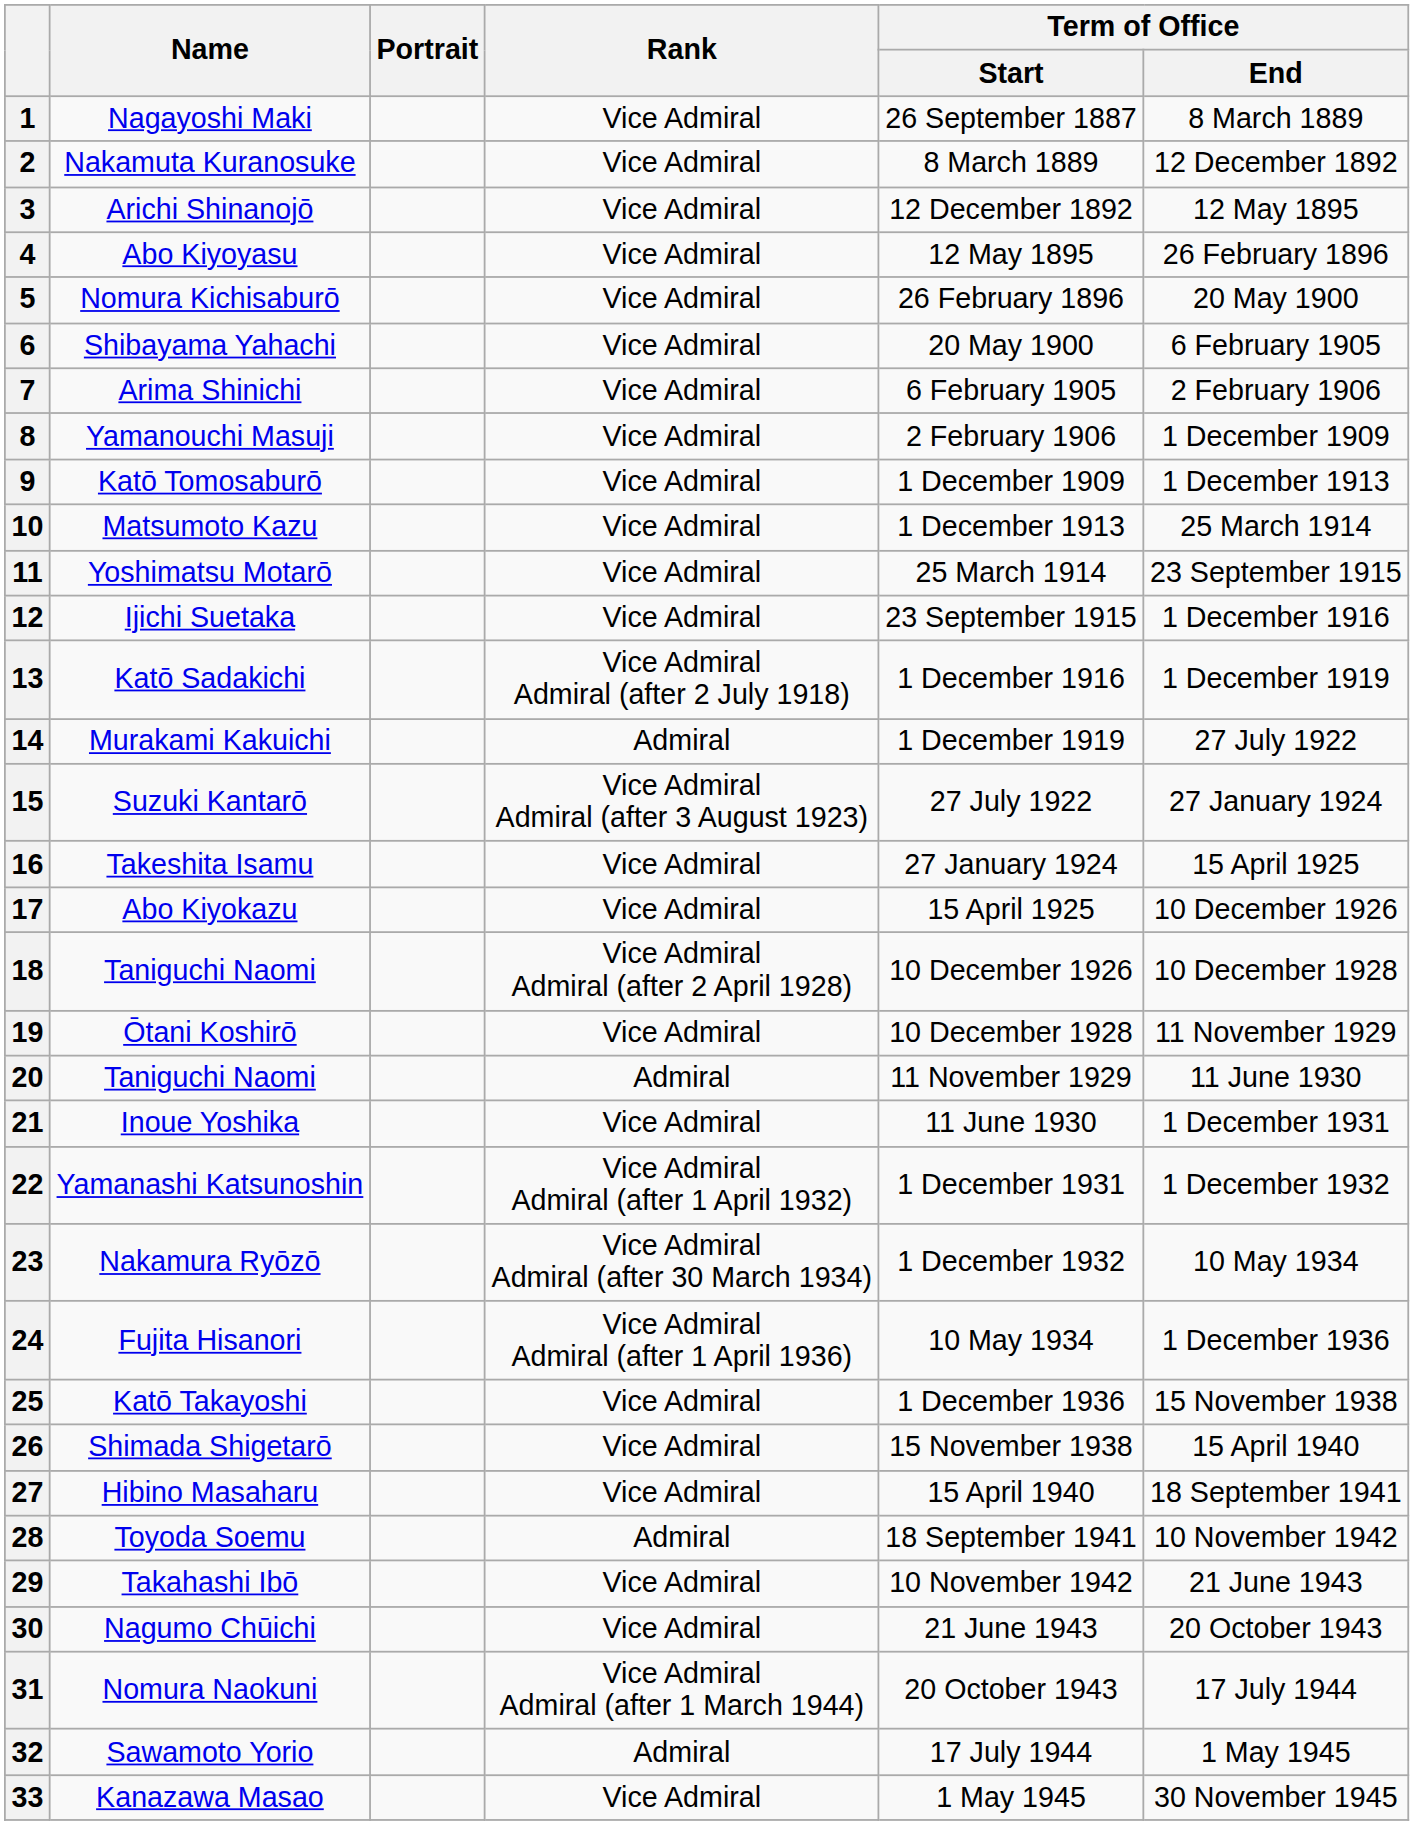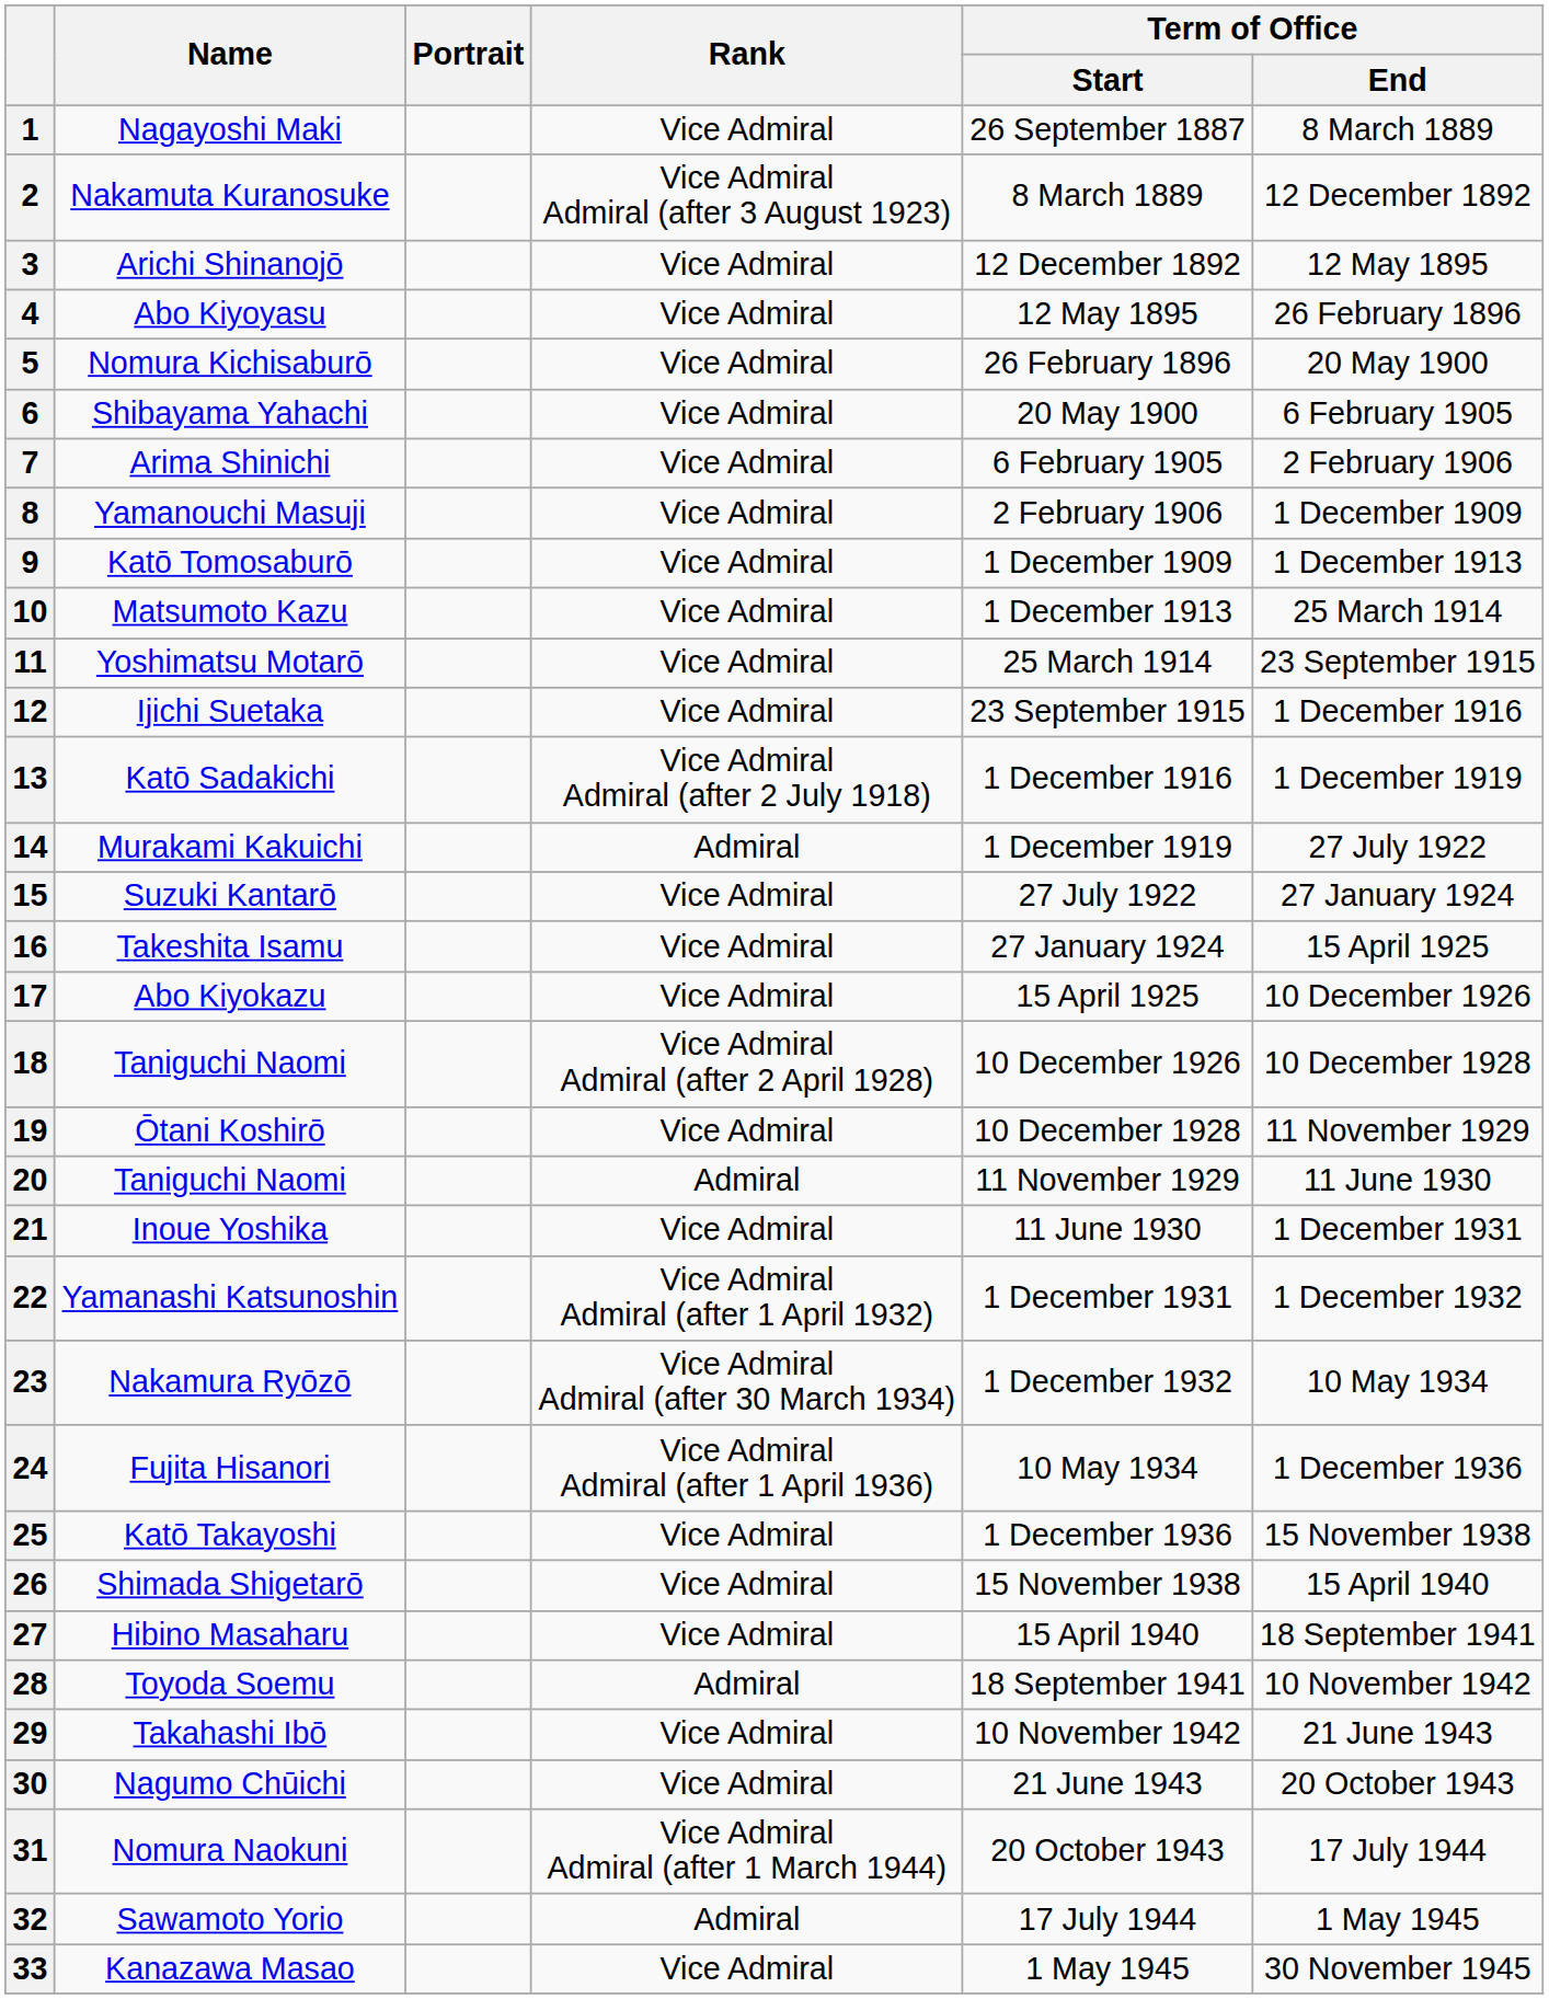 <table class="wikitable" style="text-align:center">
 <tr>
 <th rowspan=2></th>
 <th rowspan=2>Name</th>
 <th rowspan=2>Portrait</th>
 <th rowspan=2>Rank</th>
 <th colspan=2>Term of Office</th>
 </tr>
 <tr>
 <th>Start</th>
 <th>End</th>
 </tr>
 <tr>
 <th>1</th>
 <td><a href='#'>Nagayoshi Maki</a></td>
 <td></td>
 <td>Vice Admiral</td>
 <td>26 September 1887</td>
 <td>8 March 1889</td>
 </tr>
 <tr>
 <th>2</th>
 <td><a href='#'>Nakamuta Kuranosuke</a></td>
 <td></td>
-<td>Vice Admiral</td>
+<td>Vice Admiral<br>Admiral (after 3 August 1923)</td>
 <td>8 March 1889</td>
 <td>12 December 1892</td>
 </tr>
 <tr>
 <th>3</th>
 <td><a href='#'>Arichi Shinanojō</a></td>
 <td></td>
 <td>Vice Admiral</td>
 <td>12 December 1892</td>
 <td>12 May 1895</td>
 </tr>
 <tr>
 <th>4</th>
 <td><a href='#'>Abo Kiyoyasu</a></td>
 <td></td>
 <td>Vice Admiral</td>
 <td>12 May 1895</td>
 <td>26 February 1896</td>
 </tr>
 <tr>
 <th>5</th>
 <td><a href='#'>Nomura Kichisaburō</a></td>
 <td></td>
 <td>Vice Admiral</td>
 <td>26 February 1896</td>
 <td>20 May 1900</td>
 </tr>
 <tr>
 <th>6</th>
 <td><a href='#'>Shibayama Yahachi</a></td>
 <td></td>
 <td>Vice Admiral</td>
 <td>20 May 1900</td>
 <td>6 February 1905</td>
 </tr>
 <tr>
 <th>7</th>
 <td><a href='#'>Arima Shinichi</a></td>
 <td></td>
 <td>Vice Admiral</td>
 <td>6 February 1905</td>
 <td>2 February 1906</td>
 </tr>
 <tr>
 <th>8</th>
 <td><a href='#'>Yamanouchi Masuji</a></td>
 <td></td>
 <td>Vice Admiral</td>
 <td>2 February 1906</td>
 <td>1 December 1909</td>
 </tr>
 <tr>
 <th>9</th>
 <td><a href='#'>Katō Tomosaburō</a></td>
 <td></td>
 <td>Vice Admiral</td>
 <td>1 December 1909</td>
 <td>1 December 1913</td>
 </tr>
 <tr>
 <th>10</th>
 <td><a href='#'>Matsumoto Kazu</a></td>
 <td></td>
 <td>Vice Admiral</td>
 <td>1 December 1913</td>
 <td>25 March 1914</td>
 </tr>
 <tr>
 <th>11</th>
 <td><a href='#'>Yoshimatsu Motarō</a></td>
 <td></td>
 <td>Vice Admiral</td>
 <td>25 March 1914</td>
 <td>23 September 1915</td>
 </tr>
 <tr>
 <th>12</th>
 <td><a href='#'>Ijichi Suetaka</a></td>
 <td></td>
 <td>Vice Admiral</td>
 <td>23 September 1915</td>
 <td>1 December 1916</td>
 </tr>
 <tr>
 <th>13</th>
 <td><a href='#'>Katō Sadakichi</a></td>
 <td></td>
 <td>Vice Admiral<br>Admiral (after 2 July 1918)</td>
 <td>1 December 1916</td>
 <td>1 December 1919</td>
 </tr>
 <tr>
 <th>14</th>
 <td><a href='#'>Murakami Kakuichi</a></td>
 <td></td>
 <td>Admiral</td>
 <td>1 December 1919</td>
 <td>27 July 1922</td>
 </tr>
 <tr>
 <th>15</th>
 <td><a href='#'>Suzuki Kantarō</a></td>
 <td></td>
-<td>Vice Admiral<br>Admiral (after 3 August 1923)</td>
+<td>Vice Admiral</td>
 <td>27 July 1922</td>
 <td>27 January 1924</td>
 </tr>
 <tr>
 <th>16</th>
 <td><a href='#'>Takeshita Isamu</a></td>
 <td></td>
 <td>Vice Admiral</td>
 <td>27 January 1924</td>
 <td>15 April 1925</td>
 </tr>
 <tr>
 <th>17</th>
 <td><a href='#'>Abo Kiyokazu</a></td>
 <td></td>
 <td>Vice Admiral</td>
 <td>15 April 1925</td>
 <td>10 December 1926</td>
 </tr>
 <tr>
 <th>18</th>
 <td><a href='#'>Taniguchi Naomi</a></td>
 <td></td>
 <td>Vice Admiral<br>Admiral (after 2 April 1928)</td>
 <td>10 December 1926</td>
 <td>10 December 1928</td>
 </tr>
 <tr>
 <th>19</th>
 <td><a href='#'>Ōtani Koshirō</a></td>
 <td></td>
 <td>Vice Admiral</td>
 <td>10 December 1928</td>
 <td>11 November 1929</td>
 </tr>
 <tr>
 <th>20</th>
 <td><a href='#'>Taniguchi Naomi</a></td>
 <td></td>
 <td>Admiral</td>
 <td>11 November 1929</td>
 <td>11 June 1930</td>
 </tr>
 <tr>
 <th>21</th>
 <td><a href='#'>Inoue Yoshika</a></td>
 <td></td>
 <td>Vice Admiral</td>
 <td>11 June 1930</td>
 <td>1 December 1931</td>
 </tr>
 <tr>
 <th>22</th>
 <td><a href='#'>Yamanashi Katsunoshin</a></td>
 <td></td>
 <td>Vice Admiral<br>Admiral (after 1 April 1932)</td>
 <td>1 December 1931</td>
 <td>1 December 1932</td>
 </tr>
 <tr>
 <th>23</th>
 <td><a href='#'>Nakamura Ryōzō</a></td>
 <td></td>
 <td>Vice Admiral<br>Admiral (after 30 March 1934)</td>
 <td>1 December 1932</td>
 <td>10 May 1934</td>
 </tr>
 <tr>
 <th>24</th>
 <td><a href='#'>Fujita Hisanori</a></td>
 <td></td>
 <td>Vice Admiral<br>Admiral (after 1 April 1936)</td>
 <td>10 May 1934</td>
 <td>1 December 1936</td>
 </tr>
 <tr>
 <th>25</th>
 <td><a href='#'>Katō Takayoshi</a></td>
 <td></td>
 <td>Vice Admiral</td>
 <td>1 December 1936</td>
 <td>15 November 1938</td>
 </tr>
 <tr>
 <th>26</th>
 <td><a href='#'>Shimada Shigetarō</a></td>
 <td></td>
 <td>Vice Admiral</td>
 <td>15 November 1938</td>
 <td>15 April 1940</td>
 </tr>
 <tr>
 <th>27</th>
 <td><a href='#'>Hibino Masaharu</a></td>
 <td></td>
 <td>Vice Admiral</td>
 <td>15 April 1940</td>
 <td>18 September 1941</td>
 </tr>
 <tr>
 <th>28</th>
 <td><a href='#'>Toyoda Soemu</a></td>
 <td></td>
 <td>Admiral</td>
 <td>18 September 1941</td>
 <td>10 November 1942</td>
 </tr>
 <tr>
 <th>29</th>
 <td><a href='#'>Takahashi Ibō</a></td>
 <td></td>
 <td>Vice Admiral</td>
 <td>10 November 1942</td>
 <td>21 June 1943</td>
 </tr>
 <tr>
 <th>30</th>
 <td><a href='#'>Nagumo Chūichi</a></td>
 <td></td>
 <td>Vice Admiral</td>
 <td>21 June 1943</td>
 <td>20 October 1943</td>
 </tr>
 <tr>
 <th>31</th>
 <td><a href='#'>Nomura Naokuni</a></td>
 <td></td>
 <td>Vice Admiral<br>Admiral (after 1 March 1944)</td>
 <td>20 October 1943</td>
 <td>17 July 1944</td>
 </tr>
 <tr>
 <th>32</th>
 <td><a href='#'>Sawamoto Yorio</a></td>
 <td></td>
 <td>Admiral</td>
 <td>17 July 1944</td>
 <td>1 May 1945</td>
 </tr>
 <tr>
 <th>33</th>
 <td><a href='#'>Kanazawa Masao</a></td>
 <td></td>
 <td>Vice Admiral</td>
 <td>1 May 1945</td>
 <td>30 November 1945</td>
 </tr>
 </table>
